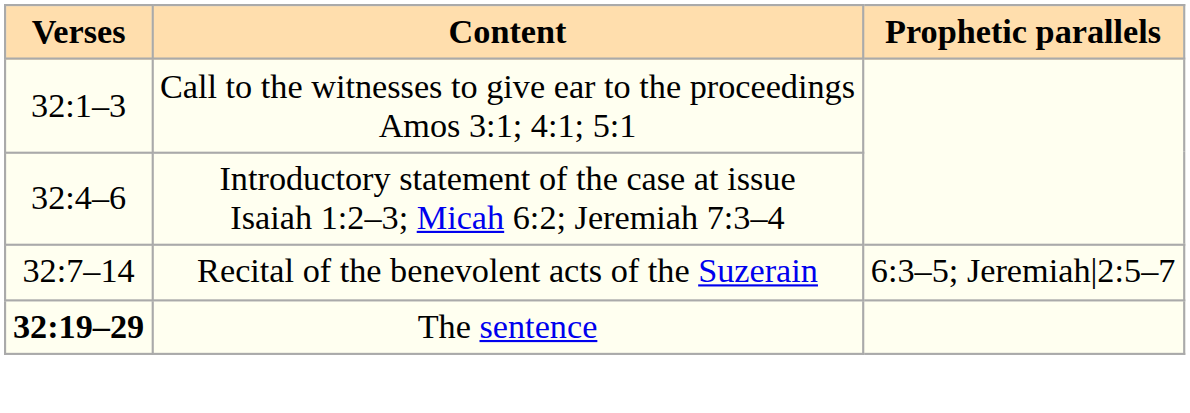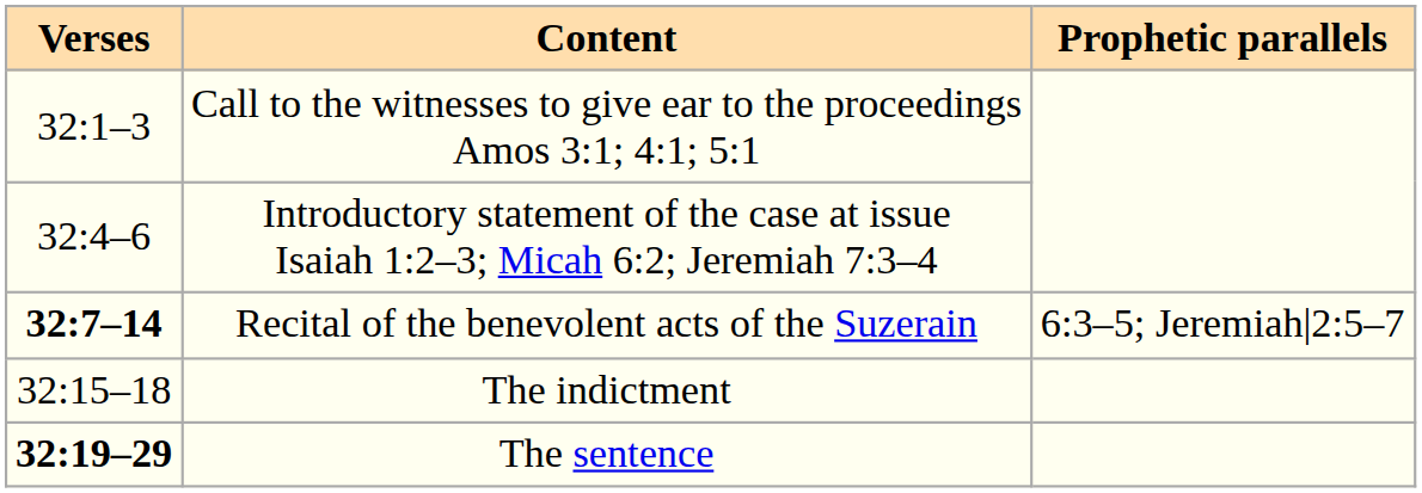 <table class="wikitable" style="background:Ivory; text-align:center">
 <tr>
 <th style="background:Navajowhite;">Verses</th>
 <th style="background:Navajowhite;">Content</th>
 <th style="background:Navajowhite;">Prophetic parallels</th>
 </tr>
 <tr>
 <td>32:1–3</td>
 <td>Call to the witnesses to give ear to the proceedings<br>Amos 3:1; 4:1; 5:1</td>
 </tr>
 <tr>
 <td>32:4–6</td>
 <td>Introductory statement of the case at issue<br>Isaiah 1:2–3; <a href='#'>Micah</a> 6:2; Jeremiah 7:3–4</td>
 </tr>
 <tr>
-<td>32:7–14</td>
+<td><strong>32:7–14</strong></td>
 <td>Recital of the benevolent acts of the <a href='#'>Suzerain</a></td>
 <td Micah>6:3–5; Jeremiah|2:5–7</td>
+</tr>
+<tr>
+<td>32:15–18</td>
+<td>The indictment</td>
+<td></td>
 </tr>
 <tr>
 <td><strong>32:19–29</strong></td>
 <td>The <a href='#'>sentence</a></td>
 <td></td>
 </tr>
 </table>
